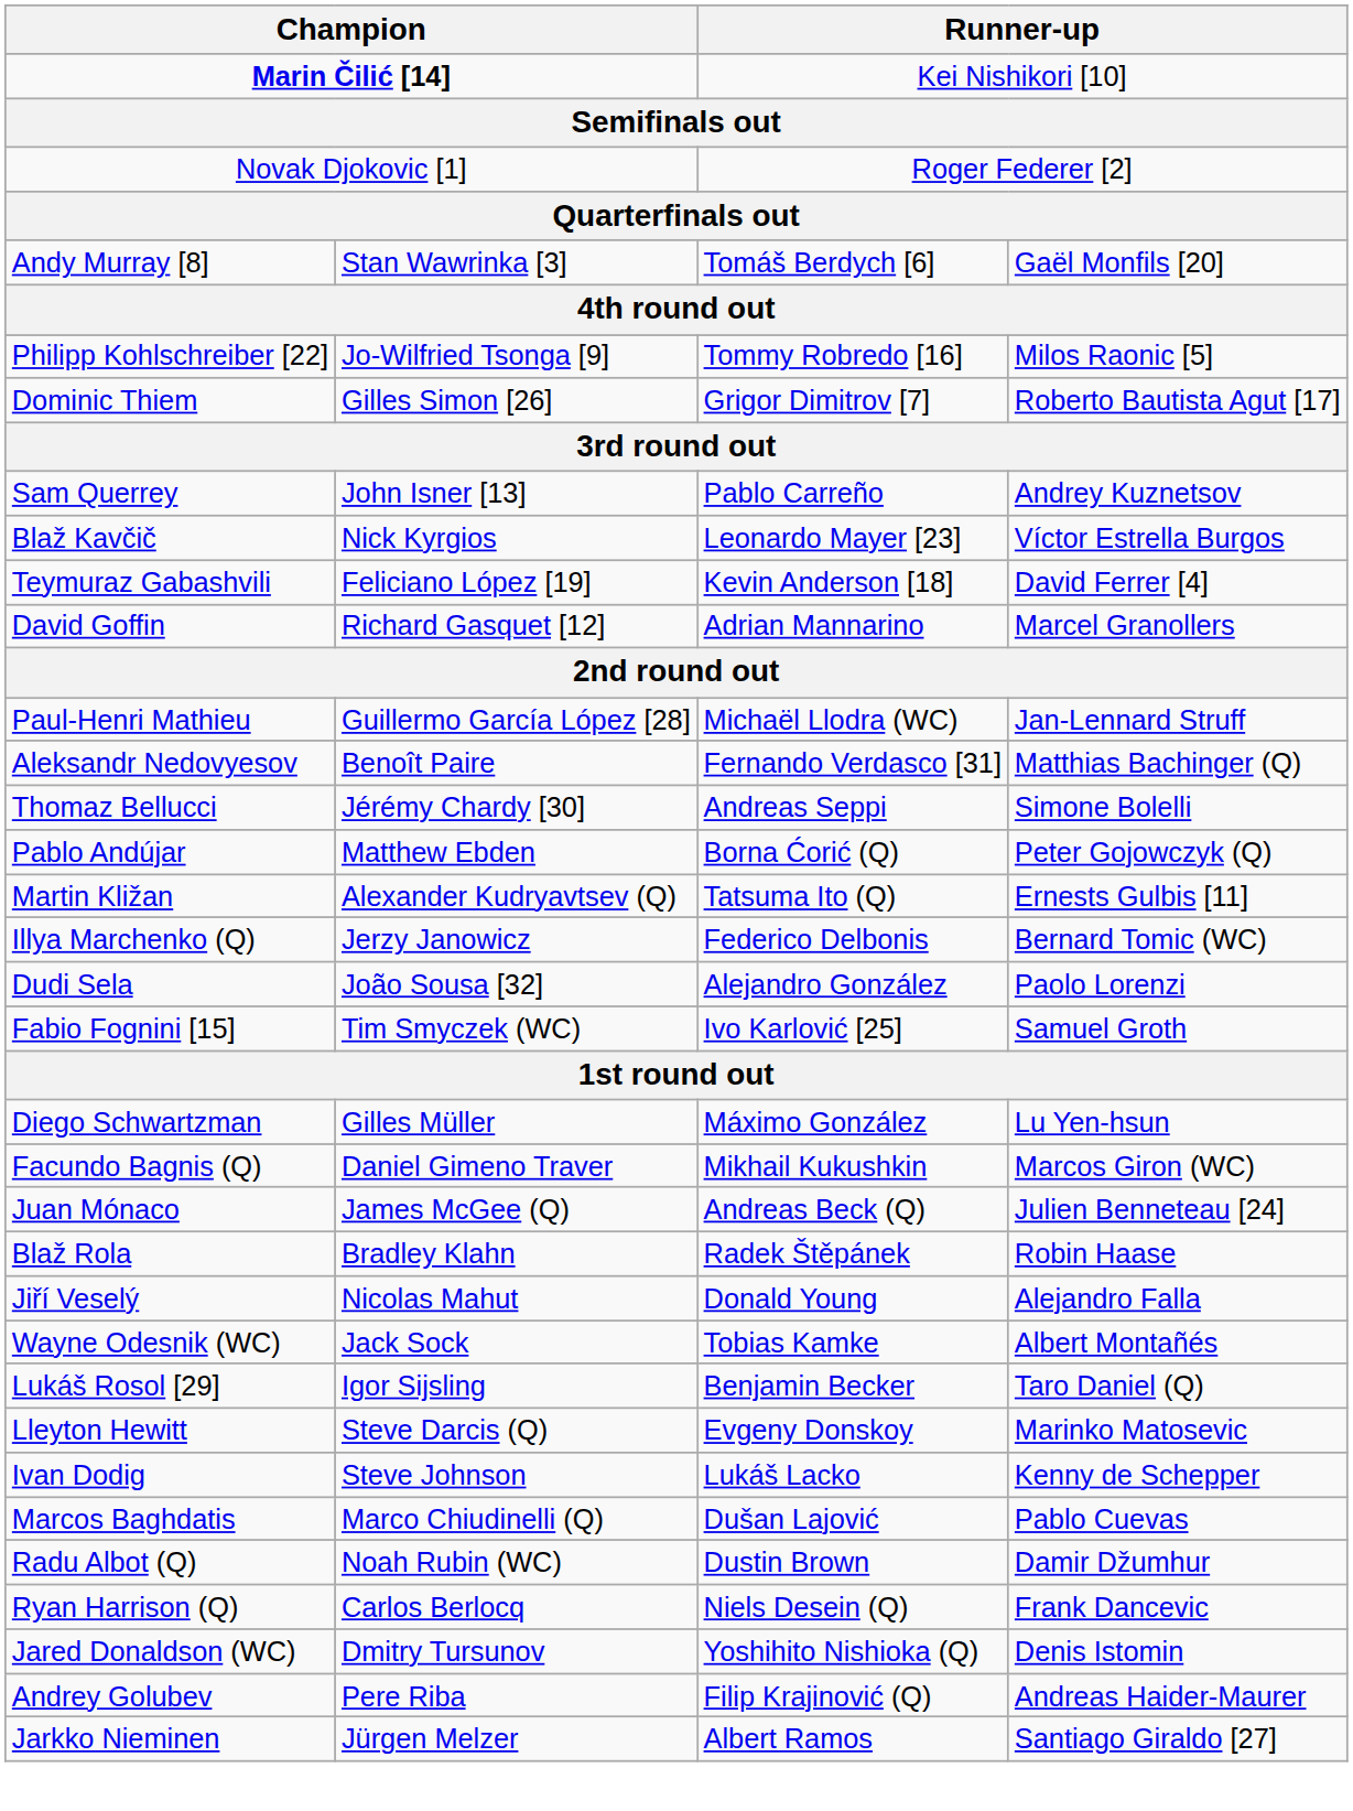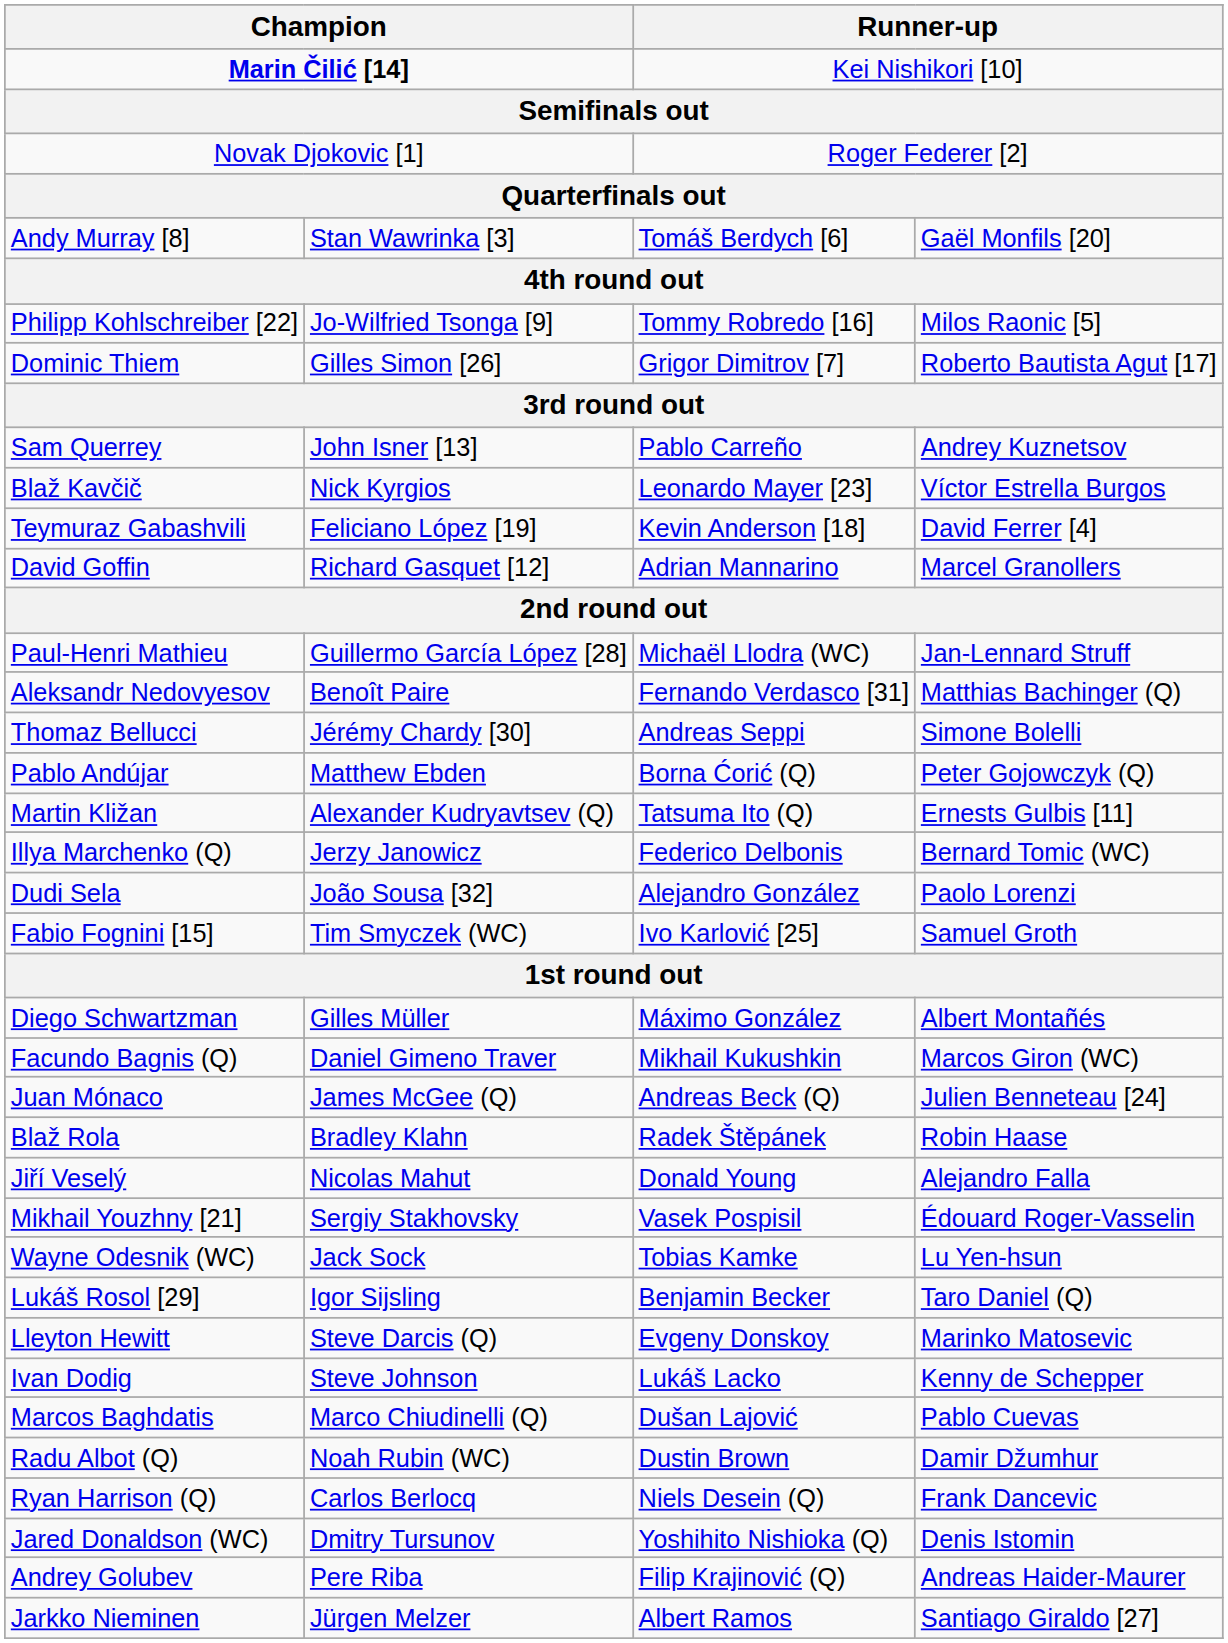 <table class="wikitable collapsible collapsed" style="font-size:90%">
 <tr style="font-size:110%">
 <th colspan="2"><strong>Champion</strong></th>
 <th colspan="2">Runner-up</th>
 </tr>
 <tr style="text-align:center;">
 <td colspan="2"> <strong><a href='#'>Marin Čilić</a> [14]</strong></td>
 <td colspan="2"> <a href='#'>Kei Nishikori</a> [10]</td>
 </tr>
 <tr style="font-size:110%">
 <th colspan="4">Semifinals out</th>
 </tr>
 <tr style="text-align:center;">
 <td colspan="2"> <a href='#'>Novak Djokovic</a> [1]</td>
 <td colspan="2"> <a href='#'>Roger Federer</a> [2]</td>
 </tr>
 <tr style="font-size:110%">
 <th colspan="4">Quarterfinals out</th>
 </tr>
 <tr>
 <td> <a href='#'>Andy Murray</a> [8]</td>
 <td> <a href='#'>Stan Wawrinka</a> [3]</td>
 <td> <a href='#'>Tomáš Berdych</a> [6]</td>
 <td> <a href='#'>Gaël Monfils</a> [20]</td>
 </tr>
 <tr style="font-size:110%">
 <th colspan="4">4th round out</th>
 </tr>
 <tr>
 <td> <a href='#'>Philipp Kohlschreiber</a> [22]</td>
 <td> <a href='#'>Jo-Wilfried Tsonga</a> [9]</td>
 <td> <a href='#'>Tommy Robredo</a> [16]</td>
 <td> <a href='#'>Milos Raonic</a> [5]</td>
 </tr>
 <tr>
 <td> <a href='#'>Dominic Thiem</a></td>
 <td> <a href='#'>Gilles Simon</a> [26]</td>
 <td> <a href='#'>Grigor Dimitrov</a> [7]</td>
 <td> <a href='#'>Roberto Bautista Agut</a> [17]</td>
 </tr>
 <tr style="font-size:110%">
 <th colspan="4">3rd round out</th>
 </tr>
 <tr>
 <td> <a href='#'>Sam Querrey</a></td>
 <td> <a href='#'>John Isner</a> [13]</td>
 <td> <a href='#'>Pablo Carreño</a></td>
 <td> <a href='#'>Andrey Kuznetsov</a></td>
 </tr>
 <tr>
 <td> <a href='#'>Blaž Kavčič</a></td>
 <td> <a href='#'>Nick Kyrgios</a></td>
 <td> <a href='#'>Leonardo Mayer</a> [23]</td>
 <td> <a href='#'>Víctor Estrella Burgos</a></td>
 </tr>
 <tr>
 <td> <a href='#'>Teymuraz Gabashvili</a></td>
 <td> <a href='#'>Feliciano López</a> [19]</td>
 <td> <a href='#'>Kevin Anderson</a> [18]</td>
 <td> <a href='#'>David Ferrer</a> [4]</td>
 </tr>
 <tr>
 <td> <a href='#'>David Goffin</a></td>
 <td> <a href='#'>Richard Gasquet</a> [12]</td>
 <td> <a href='#'>Adrian Mannarino</a></td>
 <td> <a href='#'>Marcel Granollers</a></td>
 </tr>
 <tr style="font-size:110%">
 <th colspan="4">2nd round out</th>
 </tr>
 <tr>
 <td> <a href='#'>Paul-Henri Mathieu</a></td>
 <td> <a href='#'>Guillermo García López</a> [28]</td>
 <td> <a href='#'>Michaël Llodra</a> (WC)</td>
 <td> <a href='#'>Jan-Lennard Struff</a></td>
 </tr>
 <tr>
 <td> <a href='#'>Aleksandr Nedovyesov</a></td>
 <td> <a href='#'>Benoît Paire</a></td>
 <td> <a href='#'>Fernando Verdasco</a> [31]</td>
 <td> <a href='#'>Matthias Bachinger</a> (Q)</td>
 </tr>
 <tr>
 <td> <a href='#'>Thomaz Bellucci</a></td>
 <td> <a href='#'>Jérémy Chardy</a> [30]</td>
 <td> <a href='#'>Andreas Seppi</a></td>
 <td> <a href='#'>Simone Bolelli</a></td>
 </tr>
 <tr>
 <td> <a href='#'>Pablo Andújar</a></td>
 <td> <a href='#'>Matthew Ebden</a></td>
 <td> <a href='#'>Borna Ćorić</a> (Q)</td>
 <td> <a href='#'>Peter Gojowczyk</a> (Q)</td>
 </tr>
 <tr>
 <td> <a href='#'>Martin Kližan</a></td>
 <td> <a href='#'>Alexander Kudryavtsev</a> (Q)</td>
 <td> <a href='#'>Tatsuma Ito</a> (Q)</td>
 <td> <a href='#'>Ernests Gulbis</a> [11]</td>
 </tr>
 <tr>
 <td> <a href='#'>Illya Marchenko</a> (Q)</td>
 <td> <a href='#'>Jerzy Janowicz</a></td>
 <td> <a href='#'>Federico Delbonis</a></td>
 <td> <a href='#'>Bernard Tomic</a> (WC)</td>
 </tr>
 <tr>
 <td> <a href='#'>Dudi Sela</a></td>
 <td> <a href='#'>João Sousa</a> [32]</td>
 <td> <a href='#'>Alejandro González</a></td>
 <td> <a href='#'>Paolo Lorenzi</a></td>
 </tr>
 <tr>
 <td> <a href='#'>Fabio Fognini</a> [15]</td>
 <td> <a href='#'>Tim Smyczek</a> (WC)</td>
 <td> <a href='#'>Ivo Karlović</a> [25]</td>
 <td> <a href='#'>Samuel Groth</a></td>
 </tr>
 <tr style="font-size:110%">
 <th colspan="4">1st round out</th>
 </tr>
 <tr>
 <td> <a href='#'>Diego Schwartzman</a></td>
 <td> <a href='#'>Gilles Müller</a></td>
 <td> <a href='#'>Máximo González</a></td>
-<td> <a href='#'>Lu Yen-hsun</a></td>
+<td> <a href='#'>Albert Montañés</a></td>
 </tr>
 <tr>
 <td> <a href='#'>Facundo Bagnis</a> (Q)</td>
 <td> <a href='#'>Daniel Gimeno Traver</a></td>
 <td> <a href='#'>Mikhail Kukushkin</a></td>
 <td> <a href='#'>Marcos Giron</a> (WC)</td>
 </tr>
 <tr>
 <td> <a href='#'>Juan Mónaco</a></td>
 <td> <a href='#'>James McGee</a> (Q)</td>
 <td> <a href='#'>Andreas Beck</a> (Q)</td>
 <td> <a href='#'>Julien Benneteau</a> [24]</td>
 </tr>
 <tr>
 <td> <a href='#'>Blaž Rola</a></td>
 <td> <a href='#'>Bradley Klahn</a></td>
 <td> <a href='#'>Radek Štěpánek</a></td>
 <td> <a href='#'>Robin Haase</a></td>
 </tr>
 <tr>
 <td> <a href='#'>Jiří Veselý</a></td>
 <td> <a href='#'>Nicolas Mahut</a></td>
 <td> <a href='#'>Donald Young</a></td>
 <td> <a href='#'>Alejandro Falla</a></td>
 </tr>
 <tr>
+<td> <a href='#'>Mikhail Youzhny</a> [21]</td>
+<td> <a href='#'>Sergiy Stakhovsky</a></td>
+<td> <a href='#'>Vasek Pospisil</a></td>
+<td> <a href='#'>Édouard Roger-Vasselin</a></td>
+</tr>
+<tr>
 <td> <a href='#'>Wayne Odesnik</a> (WC)</td>
 <td> <a href='#'>Jack Sock</a></td>
 <td> <a href='#'>Tobias Kamke</a></td>
-<td> <a href='#'>Albert Montañés</a></td>
+<td> <a href='#'>Lu Yen-hsun</a></td>
 </tr>
 <tr>
 <td> <a href='#'>Lukáš Rosol</a> [29]</td>
 <td> <a href='#'>Igor Sijsling</a></td>
 <td> <a href='#'>Benjamin Becker</a></td>
 <td> <a href='#'>Taro Daniel</a> (Q)</td>
 </tr>
 <tr>
 <td> <a href='#'>Lleyton Hewitt</a></td>
 <td> <a href='#'>Steve Darcis</a> (Q)</td>
 <td> <a href='#'>Evgeny Donskoy</a></td>
 <td> <a href='#'>Marinko Matosevic</a></td>
 </tr>
 <tr>
 <td> <a href='#'>Ivan Dodig</a></td>
 <td> <a href='#'>Steve Johnson</a></td>
 <td> <a href='#'>Lukáš Lacko</a></td>
 <td> <a href='#'>Kenny de Schepper</a></td>
 </tr>
 <tr>
 <td> <a href='#'>Marcos Baghdatis</a></td>
 <td> <a href='#'>Marco Chiudinelli</a> (Q)</td>
 <td> <a href='#'>Dušan Lajović</a></td>
 <td> <a href='#'>Pablo Cuevas</a></td>
 </tr>
 <tr>
 <td> <a href='#'>Radu Albot</a> (Q)</td>
 <td> <a href='#'>Noah Rubin</a> (WC)</td>
 <td> <a href='#'>Dustin Brown</a></td>
 <td> <a href='#'>Damir Džumhur</a></td>
 </tr>
 <tr>
 <td> <a href='#'>Ryan Harrison</a> (Q)</td>
 <td> <a href='#'>Carlos Berlocq</a></td>
 <td> <a href='#'>Niels Desein</a> (Q)</td>
 <td> <a href='#'>Frank Dancevic</a></td>
 </tr>
 <tr>
 <td> <a href='#'>Jared Donaldson</a> (WC)</td>
 <td> <a href='#'>Dmitry Tursunov</a></td>
 <td> <a href='#'>Yoshihito Nishioka</a> (Q)</td>
 <td> <a href='#'>Denis Istomin</a></td>
 </tr>
 <tr>
 <td> <a href='#'>Andrey Golubev</a></td>
 <td> <a href='#'>Pere Riba</a></td>
 <td> <a href='#'>Filip Krajinović</a> (Q)</td>
 <td> <a href='#'>Andreas Haider-Maurer</a></td>
 </tr>
 <tr>
 <td> <a href='#'>Jarkko Nieminen</a></td>
 <td> <a href='#'>Jürgen Melzer</a></td>
 <td> <a href='#'>Albert Ramos</a></td>
 <td> <a href='#'>Santiago Giraldo</a> [27]</td>
 </tr>
 </table>
